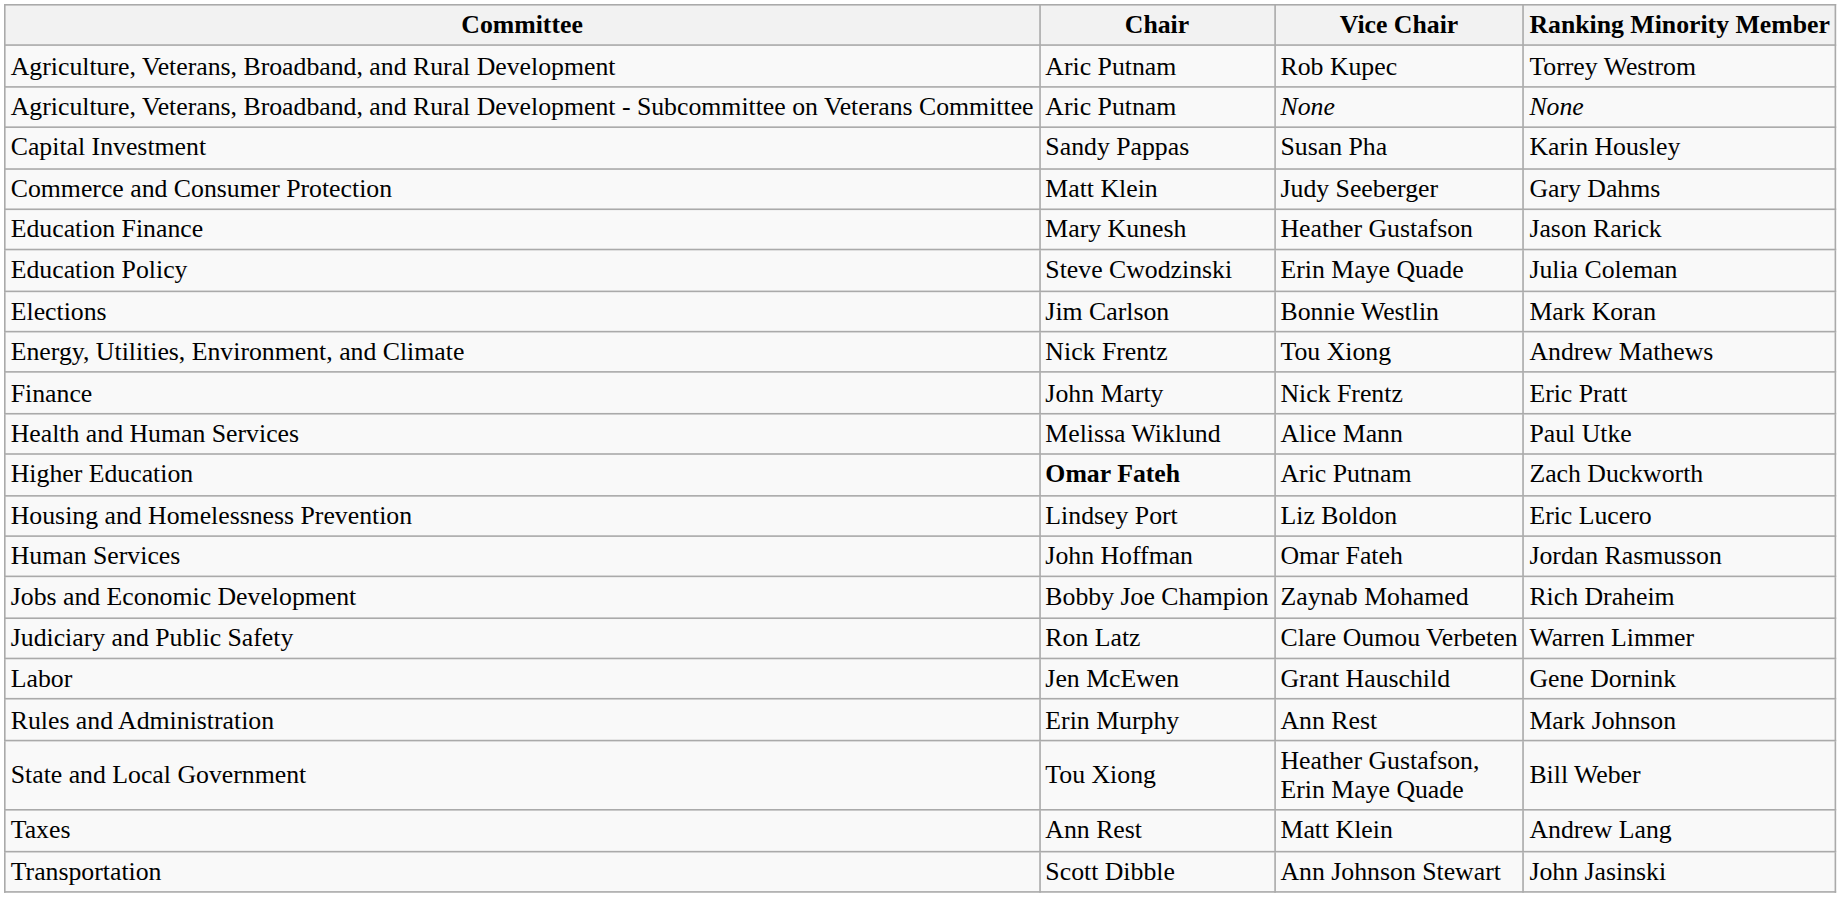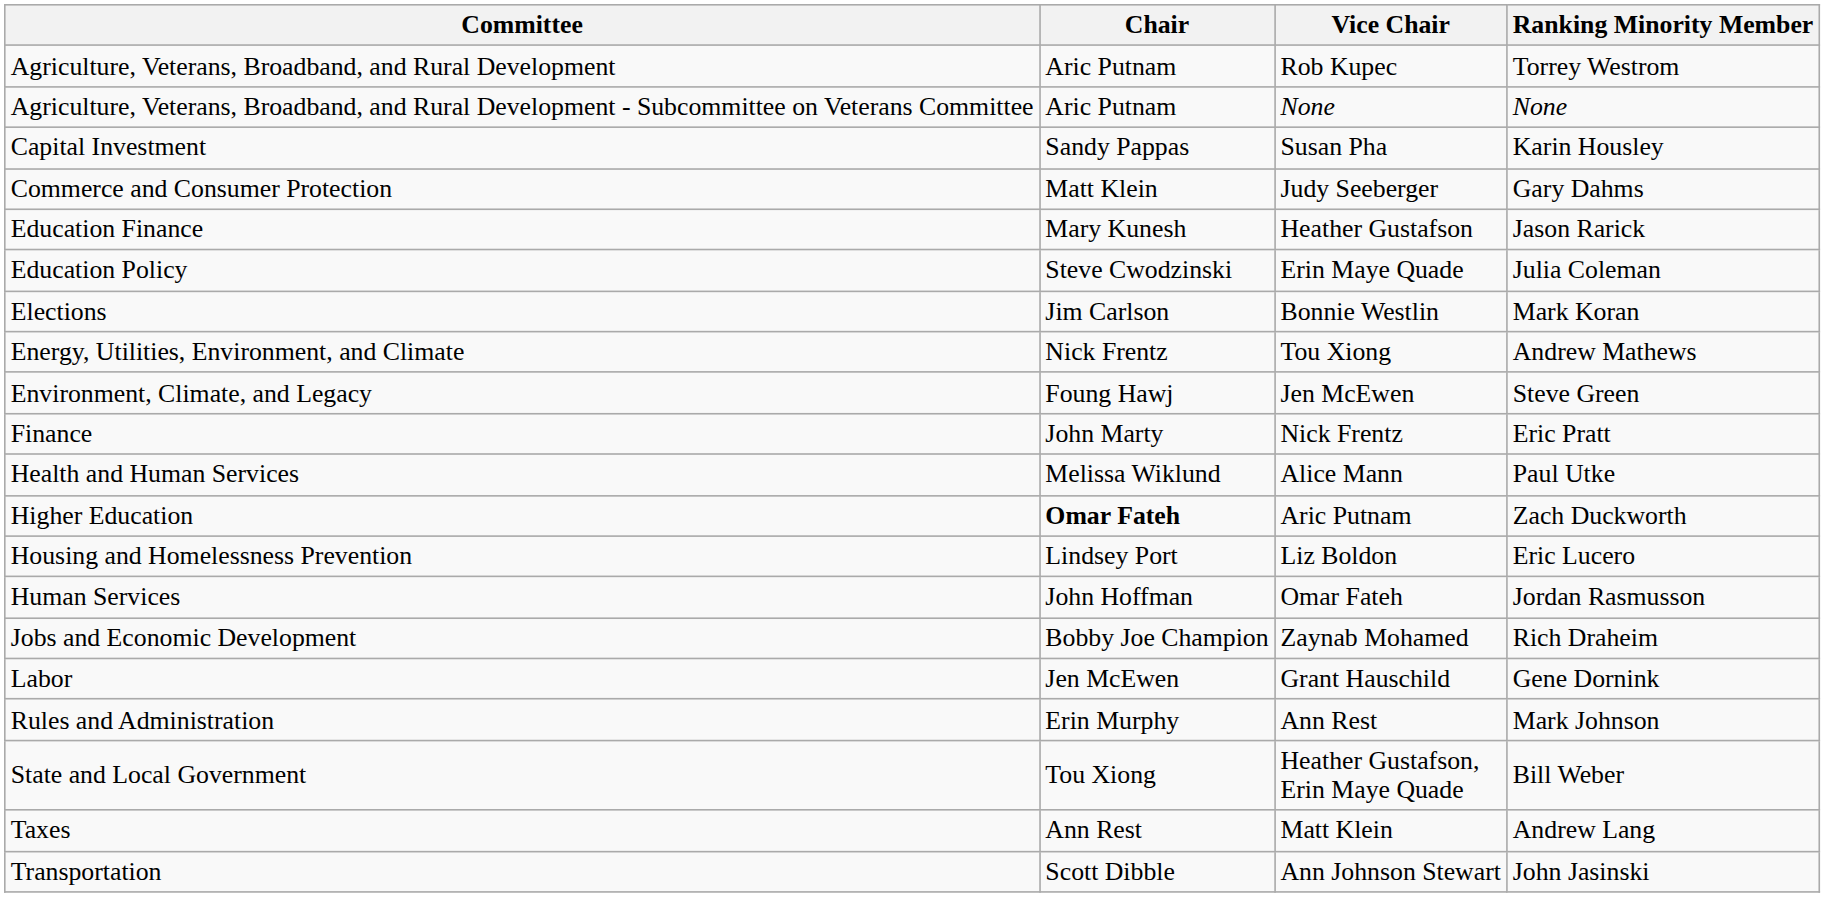 <table class="wikitable sortable">
 <tr>
 <th>Committee</th>
 <th>Chair</th>
 <th>Vice Chair</th>
 <th>Ranking Minority Member</th>
 </tr>
 <tr>
 <td>Agriculture, Veterans, Broadband, and Rural Development</td>
 <td>Aric Putnam</td>
 <td>Rob Kupec</td>
 <td>Torrey Westrom</td>
 </tr>
 <tr>
 <td>Agriculture, Veterans, Broadband, and Rural Development - Subcommittee on Veterans Committee</td>
 <td>Aric Putnam</td>
 <td><em>None</em></td>
 <td><em>None</em></td>
 </tr>
 <tr>
 <td>Capital Investment</td>
 <td>Sandy Pappas</td>
 <td>Susan Pha</td>
 <td>Karin Housley</td>
 </tr>
 <tr>
 <td>Commerce and Consumer Protection</td>
 <td>Matt Klein</td>
 <td>Judy Seeberger</td>
 <td>Gary Dahms</td>
 </tr>
 <tr>
 <td>Education Finance</td>
 <td>Mary Kunesh</td>
 <td>Heather Gustafson</td>
 <td>Jason Rarick</td>
 </tr>
 <tr>
 <td>Education Policy  </td>
 <td>Steve Cwodzinski</td>
 <td>Erin Maye Quade</td>
 <td>Julia Coleman</td>
 </tr>
 <tr>
 <td>Elections</td>
 <td>Jim Carlson</td>
 <td>Bonnie Westlin</td>
 <td>Mark Koran</td>
 </tr>
 <tr>
 <td>Energy, Utilities, Environment, and Climate</td>
 <td>Nick Frentz</td>
 <td>Tou Xiong</td>
 <td>Andrew Mathews</td>
 </tr>
 <tr>
+<td>Environment, Climate, and Legacy</td>
+<td>Foung Hawj</td>
+<td>Jen McEwen</td>
+<td>Steve Green</td>
+</tr>
+<tr>
 <td>Finance</td>
 <td>John Marty</td>
 <td>Nick Frentz</td>
 <td>Eric Pratt</td>
 </tr>
 <tr>
 <td>Health and Human Services</td>
 <td>Melissa Wiklund</td>
 <td>Alice Mann</td>
 <td>Paul Utke</td>
 </tr>
 <tr>
 <td>Higher Education</td>
 <td><strong>Omar Fateh</strong></td>
 <td>Aric Putnam</td>
 <td>Zach Duckworth</td>
 </tr>
 <tr>
 <td>Housing and Homelessness Prevention</td>
 <td>Lindsey Port</td>
 <td>Liz Boldon</td>
 <td>Eric Lucero</td>
 </tr>
 <tr>
 <td>Human Services</td>
 <td>John Hoffman</td>
 <td>Omar Fateh</td>
 <td>Jordan Rasmusson</td>
 </tr>
 <tr>
 <td>Jobs and Economic Development</td>
 <td>Bobby Joe Champion</td>
 <td>Zaynab Mohamed</td>
 <td>Rich Draheim</td>
 </tr>
 <tr>
-<td>Judiciary and Public Safety</td>
-<td>Ron Latz</td>
-<td>Clare Oumou Verbeten</td>
-<td>Warren Limmer</td>
-</tr>
-<tr>
 <td>Labor</td>
 <td>Jen McEwen</td>
 <td>Grant Hauschild</td>
 <td>Gene Dornink</td>
 </tr>
 <tr>
 <td>Rules and Administration</td>
 <td>Erin Murphy</td>
 <td>Ann Rest</td>
 <td>Mark Johnson</td>
 </tr>
 <tr>
 <td>State and Local Government</td>
 <td>Tou Xiong</td>
 <td>Heather Gustafson,<br>Erin Maye Quade</td>
 <td>Bill Weber</td>
 </tr>
 <tr>
 <td>Taxes</td>
 <td>Ann Rest</td>
 <td>Matt Klein</td>
 <td>Andrew Lang</td>
 </tr>
 <tr>
 <td>Transportation</td>
 <td>Scott Dibble</td>
 <td>Ann Johnson Stewart</td>
 <td>John Jasinski</td>
 </tr>
 </table>
